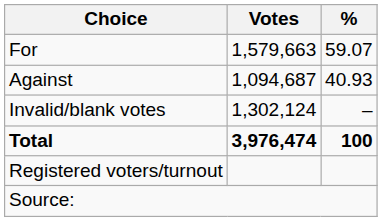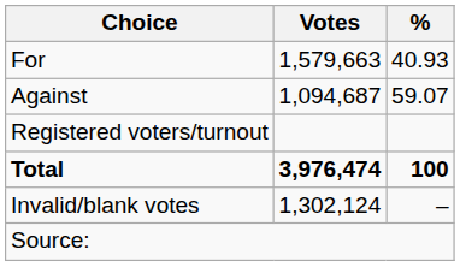 <table class=wikitable style=text-align:right>
 <tr>
 <th>Choice</th>
 <th>Votes</th>
 <th>%</th>
 </tr>
 <tr>
 <td align=left>For</td>
 <td>1,579,663</td>
-<td>59.07</td>
+<td>40.93</td>
 </tr>
 <tr>
 <td align=left>Against</td>
 <td>1,094,687</td>
-<td>40.93</td>
+<td>59.07</td>
+</tr>
+<tr>
+<td align=left>Registered voters/turnout</td>
+<td></td>
+<td></td>
+</tr>
+<tr>
+<td align=left><strong>Total</strong></td>
+<td><strong>3,976,474</strong></td>
+<td><strong>100</strong></td>
 </tr>
 <tr>
 <td align=left>Invalid/blank votes</td>
 <td>1,302,124</td>
 <td>–</td>
 </tr>
 <tr>
-<td align=left><strong>Total</strong></td>
-<td><strong>3,976,474</strong></td>
-<td><strong>100</strong></td>
-</tr>
-<tr>
-<td align=left>Registered voters/turnout</td>
-<td></td>
-<td></td>
-</tr>
-<tr>
 <td align=left colspan=3>Source: </td>
 </tr>
 </table>
